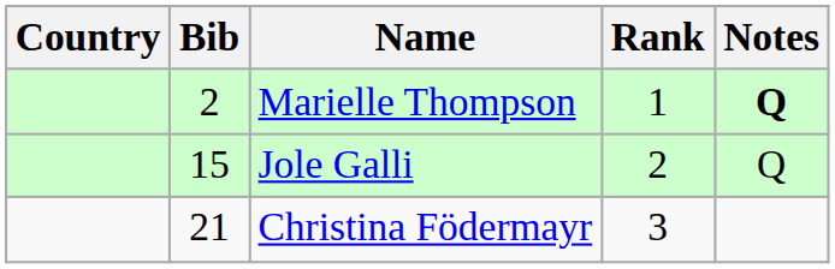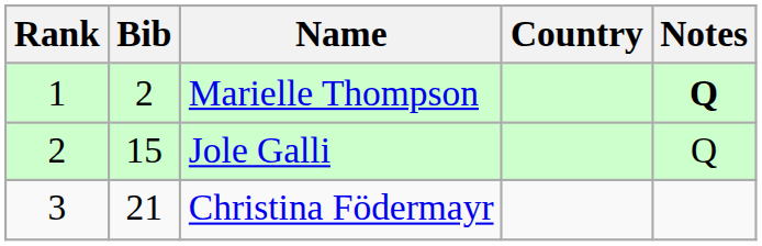 <table class="wikitable" style="text-align:center;">
 <tr>
-<th>Country</th>
+<th>Rank</th>
 <th>Bib</th>
 <th>Name</th>
-<th>Rank</th>
+<th>Country</th>
 <th>Notes</th>
 </tr>
 <tr bgcolor=ccffcc>
-<td align=left></td>
+<td>1</td>
 <td>2</td>
 <td align=left><a href='#'>Marielle Thompson</a></td>
-<td>1</td>
+<td align=left></td>
 <td><strong>Q</strong></td>
 </tr>
 <tr bgcolor=ccffcc>
-<td align=left></td>
+<td>2</td>
 <td>15</td>
 <td align=left><a href='#'>Jole Galli</a></td>
-<td>2</td>
+<td align=left></td>
 <td>Q</td>
 </tr>
 <tr>
-<td align=left></td>
+<td>3</td>
 <td>21</td>
 <td align=left><a href='#'>Christina Födermayr</a></td>
-<td>3</td>
+<td align=left></td>
 <td></td>
 </tr>
 </table>
